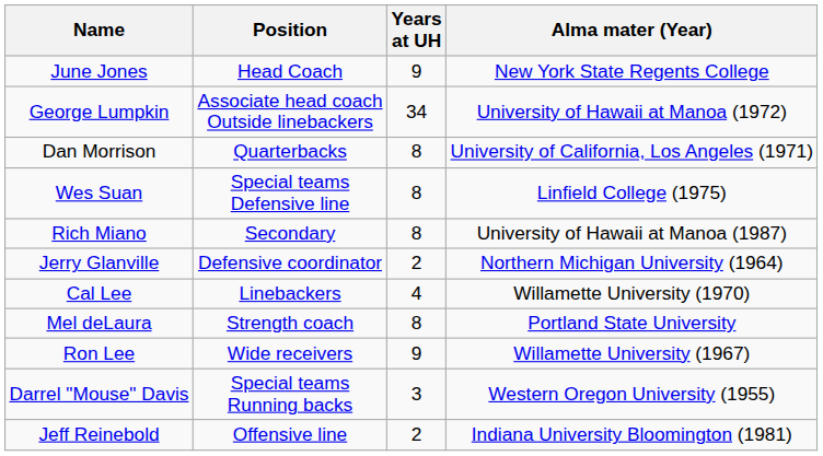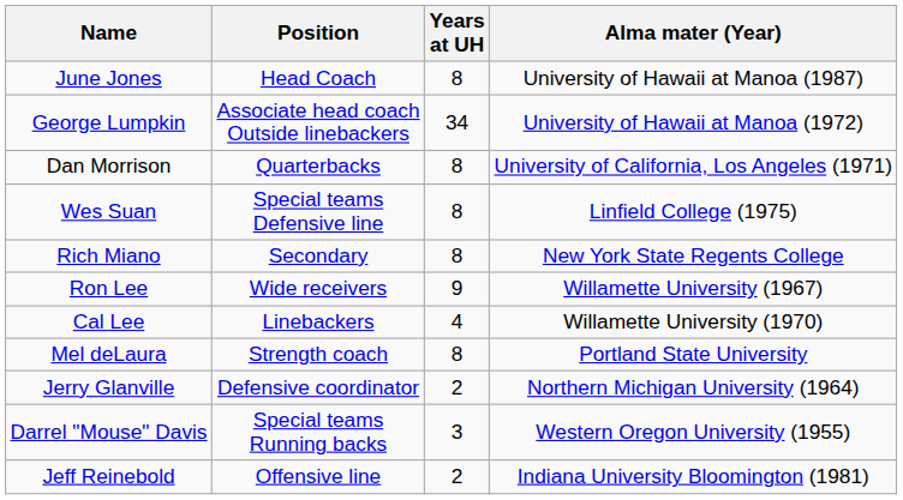 <table class="wikitable">
 <tr>
 <th>Name</th>
 <th>Position</th>
 <th>Years<br>at UH</th>
 <th>Alma mater (Year)</th>
 </tr>
 <tr style="text-align:center;">
 <td><a href='#'>June Jones</a></td>
 <td><a href='#'>Head Coach</a></td>
-<td>9</td>
-<td><a href='#'>New York State Regents College</a></td>
+<td>8</td>
+<td>University of Hawaii at Manoa (1987)</td>
 </tr>
 <tr style="text-align:center;">
 <td><a href='#'>George Lumpkin</a></td>
 <td><a href='#'>Associate head coach</a><br><a href='#'>Outside linebackers</a></td>
 <td>34</td>
 <td><a href='#'>University of Hawaii at Manoa</a> (1972)</td>
 </tr>
 <tr style="text-align:center;">
 <td>Dan Morrison</td>
 <td><a href='#'>Quarterbacks</a></td>
 <td>8</td>
 <td><a href='#'>University of California, Los Angeles</a> (1971)</td>
 </tr>
 <tr style="text-align:center;">
 <td><a href='#'>Wes Suan</a></td>
 <td><a href='#'>Special teams</a><br><a href='#'>Defensive line</a></td>
 <td>8</td>
 <td><a href='#'>Linfield College</a> (1975)</td>
 </tr>
 <tr style="text-align:center;">
 <td><a href='#'>Rich Miano</a></td>
 <td><a href='#'>Secondary</a></td>
 <td>8</td>
-<td>University of Hawaii at Manoa (1987)</td>
+<td><a href='#'>New York State Regents College</a></td>
 </tr>
 <tr style="text-align:center;">
-<td><a href='#'>Jerry Glanville</a></td>
-<td><a href='#'>Defensive coordinator</a></td>
-<td>2</td>
-<td><a href='#'>Northern Michigan University</a> (1964)</td>
+<td><a href='#'>Ron Lee</a></td>
+<td><a href='#'>Wide receivers</a></td>
+<td>9</td>
+<td><a href='#'>Willamette University</a> (1967)</td>
 </tr>
 <tr style="text-align:center;">
 <td><a href='#'>Cal Lee</a></td>
 <td><a href='#'>Linebackers</a></td>
 <td>4</td>
 <td>Willamette University (1970)</td>
 </tr>
 <tr style="text-align:center;">
 <td><a href='#'>Mel deLaura</a></td>
 <td><a href='#'>Strength coach</a></td>
 <td>8</td>
 <td><a href='#'>Portland State University</a></td>
 </tr>
 <tr style="text-align:center;">
-<td><a href='#'>Ron Lee</a></td>
-<td><a href='#'>Wide receivers</a></td>
-<td>9</td>
-<td><a href='#'>Willamette University</a> (1967)</td>
+<td><a href='#'>Jerry Glanville</a></td>
+<td><a href='#'>Defensive coordinator</a></td>
+<td>2</td>
+<td><a href='#'>Northern Michigan University</a> (1964)</td>
 </tr>
 <tr style="text-align:center;">
 <td><a href='#'>Darrel "Mouse" Davis</a></td>
 <td><a href='#'>Special teams</a><br><a href='#'>Running backs</a></td>
 <td>3</td>
 <td><a href='#'>Western Oregon University</a> (1955)</td>
 </tr>
 <tr style="text-align:center;">
 <td><a href='#'>Jeff Reinebold</a></td>
 <td><a href='#'>Offensive line</a></td>
 <td>2</td>
 <td><a href='#'>Indiana University Bloomington</a> (1981)</td>
 </tr>
 </table>
